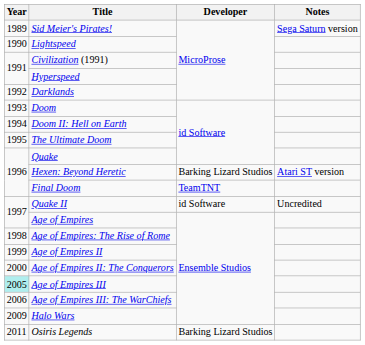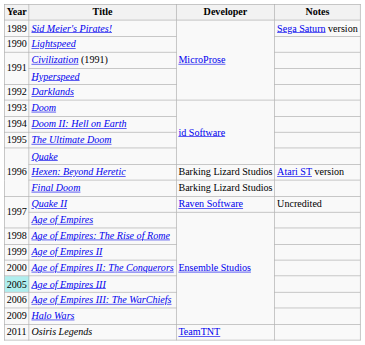 <table class="wikitable sortable">
 <tr>
 <th>Year</th>
 <th>Title</th>
 <th>Developer</th>
 <th>Notes</th>
 </tr>
 <tr>
 <td>1989</td>
 <td><em><a href='#'>Sid Meier's Pirates!</a></em></td>
 <td rowspan=5><a href='#'>MicroProse</a></td>
 <td><a href='#'>Sega Saturn</a> version</td>
 </tr>
 <tr>
 <td>1990</td>
 <td><em><a href='#'>Lightspeed</a></em></td>
 <td></td>
 </tr>
 <tr>
 <td rowspan=2>1991</td>
 <td><em><a href='#'>Civilization</a></em> (1991)</td>
 <td></td>
 </tr>
 <tr>
 <td><em><a href='#'>Hyperspeed</a></em></td>
 <td></td>
 </tr>
 <tr>
 <td>1992</td>
 <td><em><a href='#'>Darklands</a></em></td>
 <td></td>
 </tr>
 <tr>
 <td>1993</td>
 <td><em><a href='#'>Doom</a></em></td>
 <td rowspan=4><a href='#'>id Software</a></td>
 <td></td>
 </tr>
 <tr>
 <td>1994</td>
 <td><em><a href='#'>Doom II: Hell on Earth</a></em></td>
 <td></td>
 </tr>
 <tr>
 <td>1995</td>
 <td><em><a href='#'>The Ultimate Doom</a></em></td>
 <td></td>
 </tr>
 <tr>
 <td rowspan=3>1996</td>
 <td><em><a href='#'>Quake</a></em></td>
 </tr>
 <tr>
 <td><em><a href='#'>Hexen: Beyond Heretic</a></em></td>
 <td>Barking Lizard Studios</td>
 <td><a href='#'>Atari ST</a> version</td>
 </tr>
 <tr>
 <td><em><a href='#'>Final Doom</a></em></td>
-<td><a href='#'>TeamTNT</a></td>
+<td>Barking Lizard Studios</td>
 <td></td>
 </tr>
 <tr>
 <td rowspan=2>1997</td>
 <td><em><a href='#'>Quake II</a></em></td>
-<td>id Software</td>
+<td><a href='#'>Raven Software</a></td>
 <td>Uncredited</td>
 </tr>
 <tr>
 <td><em><a href='#'>Age of Empires</a></em></td>
 <td rowspan=7><a href='#'>Ensemble Studios</a></td>
 <td></td>
 </tr>
 <tr>
 <td>1998</td>
 <td><em><a href='#'>Age of Empires: The Rise of Rome</a></em></td>
 <td></td>
 </tr>
 <tr>
 <td>1999</td>
 <td><em><a href='#'>Age of Empires II</a></em></td>
 <td></td>
 </tr>
 <tr>
 <td>2000</td>
 <td><em><a href='#'>Age of Empires II: The Conquerors</a></em></td>
 <td></td>
 </tr>
 <tr>
 <td style="background: paleturquoise;">2005</td>
 <td><em><a href='#'>Age of Empires III</a></em></td>
 <td></td>
 </tr>
 <tr>
 <td>2006</td>
 <td><em><a href='#'>Age of Empires III: The WarChiefs</a></em></td>
 <td></td>
 </tr>
 <tr>
 <td>2009</td>
 <td><em><a href='#'>Halo Wars</a></em></td>
 <td></td>
 </tr>
 <tr>
 <td>2011</td>
 <td><em>Osiris Legends</em></td>
-<td>Barking Lizard Studios</td>
+<td><a href='#'>TeamTNT</a></td>
 <td></td>
 </tr>
 </table>
